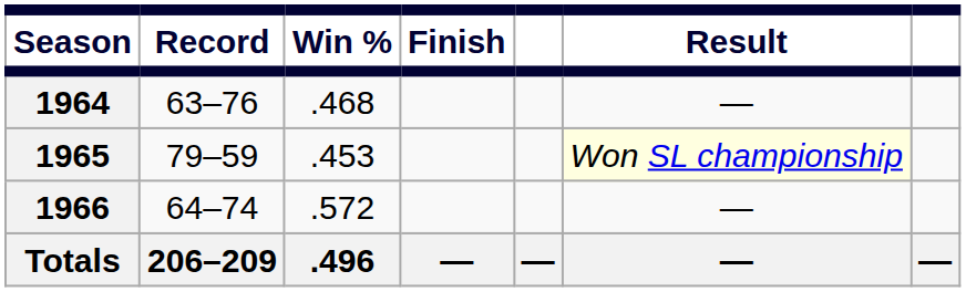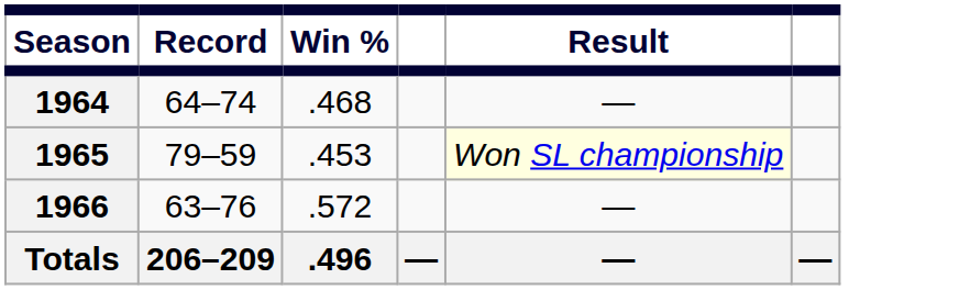 <table class="wikitable sortable plainrowheaders" style="font-size: 95%; text-align:center;">
 <tr>
 <th scope="col" style="background-color:#ffffff; border-top:#020234 5px solid; border-bottom:#020234 5px solid; color:#020234">Season</th>
 <th scope="col" style="background-color:#ffffff; border-top:#020234 5px solid; border-bottom:#020234 5px solid; color:#020234">Record</th>
 <th scope="col" style="background-color:#ffffff; border-top:#020234 5px solid; border-bottom:#020234 5px solid; color:#020234">Win %</th>
-<th scope="col" style="background-color:#ffffff; border-top:#020234 5px solid; border-bottom:#020234 5px solid; color:#020234">Finish</th>
 <th scope="col" style="background-color:#ffffff; border-top:#020234 5px solid; border-bottom:#020234 5px solid; color:#020234"></th>
 <th scope="col" style="background-color:#ffffff; border-top:#020234 5px solid; border-bottom:#020234 5px solid; color:#020234">Result</th>
 <th scope="col" class="unsortable" style="background-color:#ffffff; border-top:#020234 5px solid; border-bottom:#020234 5px solid; color:#020234"></th>
 </tr>
 <tr>
 <th scope="row" style="text-align:center">1964</th>
-<td>63–76</td>
+<td>64–74</td>
 <td>.468</td>
-<td></td>
 <td></td>
 <td>—</td>
 <td></td>
 </tr>
 <tr>
 <th scope="row" style="text-align:center">1965</th>
 <td>79–59</td>
 <td>.453</td>
 <td></td>
-<td></td>
 <td style="background: lightyellow;"><em>Won <a href='#'>SL championship</a></em></td>
 <td></td>
 </tr>
 <tr>
 <th scope="row" style="text-align:center">1966</th>
-<td>64–74</td>
+<td>63–76</td>
 <td>.572</td>
-<td></td>
 <td></td>
 <td>—</td>
 <td></td>
 </tr>
 <tr class="sortbottom">
 <th scope="row" style="text-align:center"><strong>Totals</strong></th>
 <th>206–209</th>
 <th>.496</th>
 <th>—</th>
 <th>—</th>
 <th>—</th>
-<th>—</th>
 </tr>
 </table>
